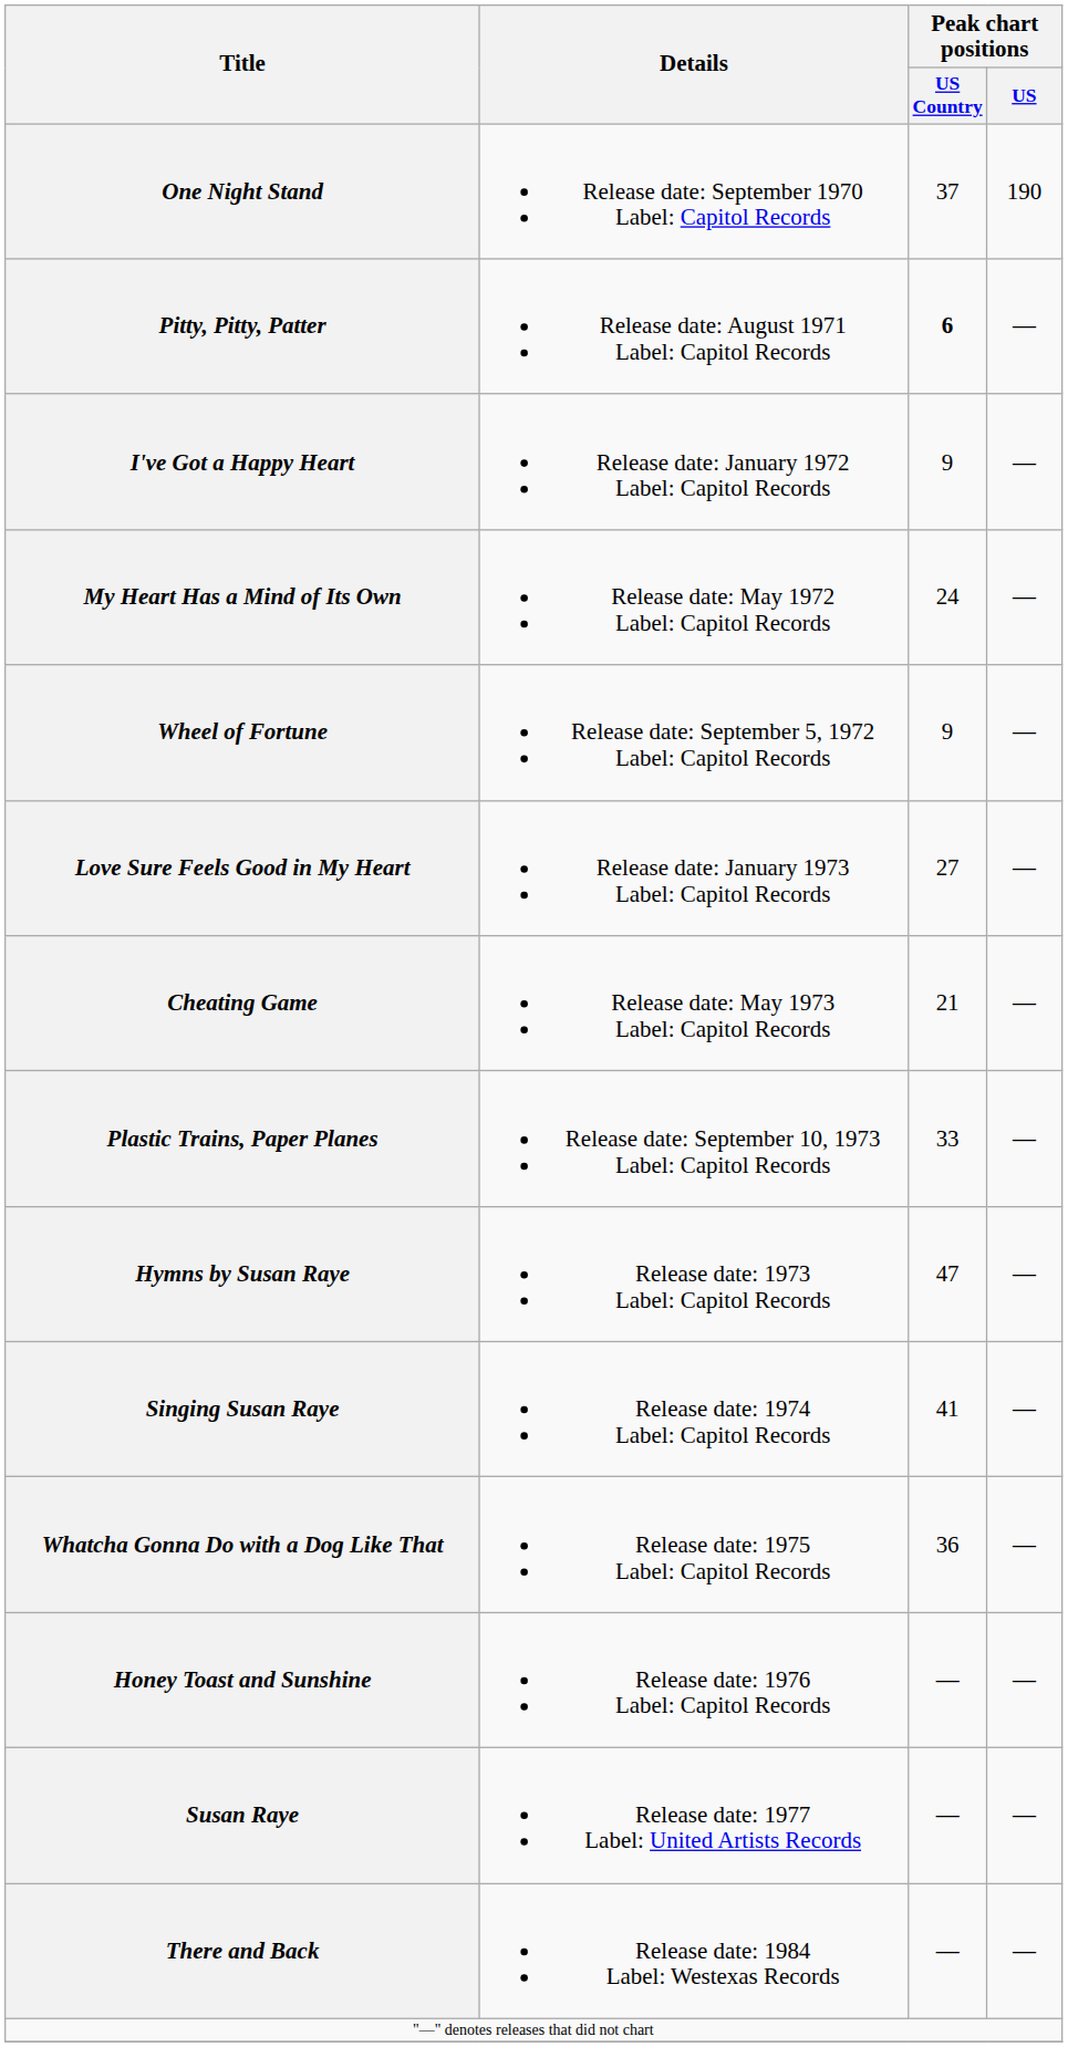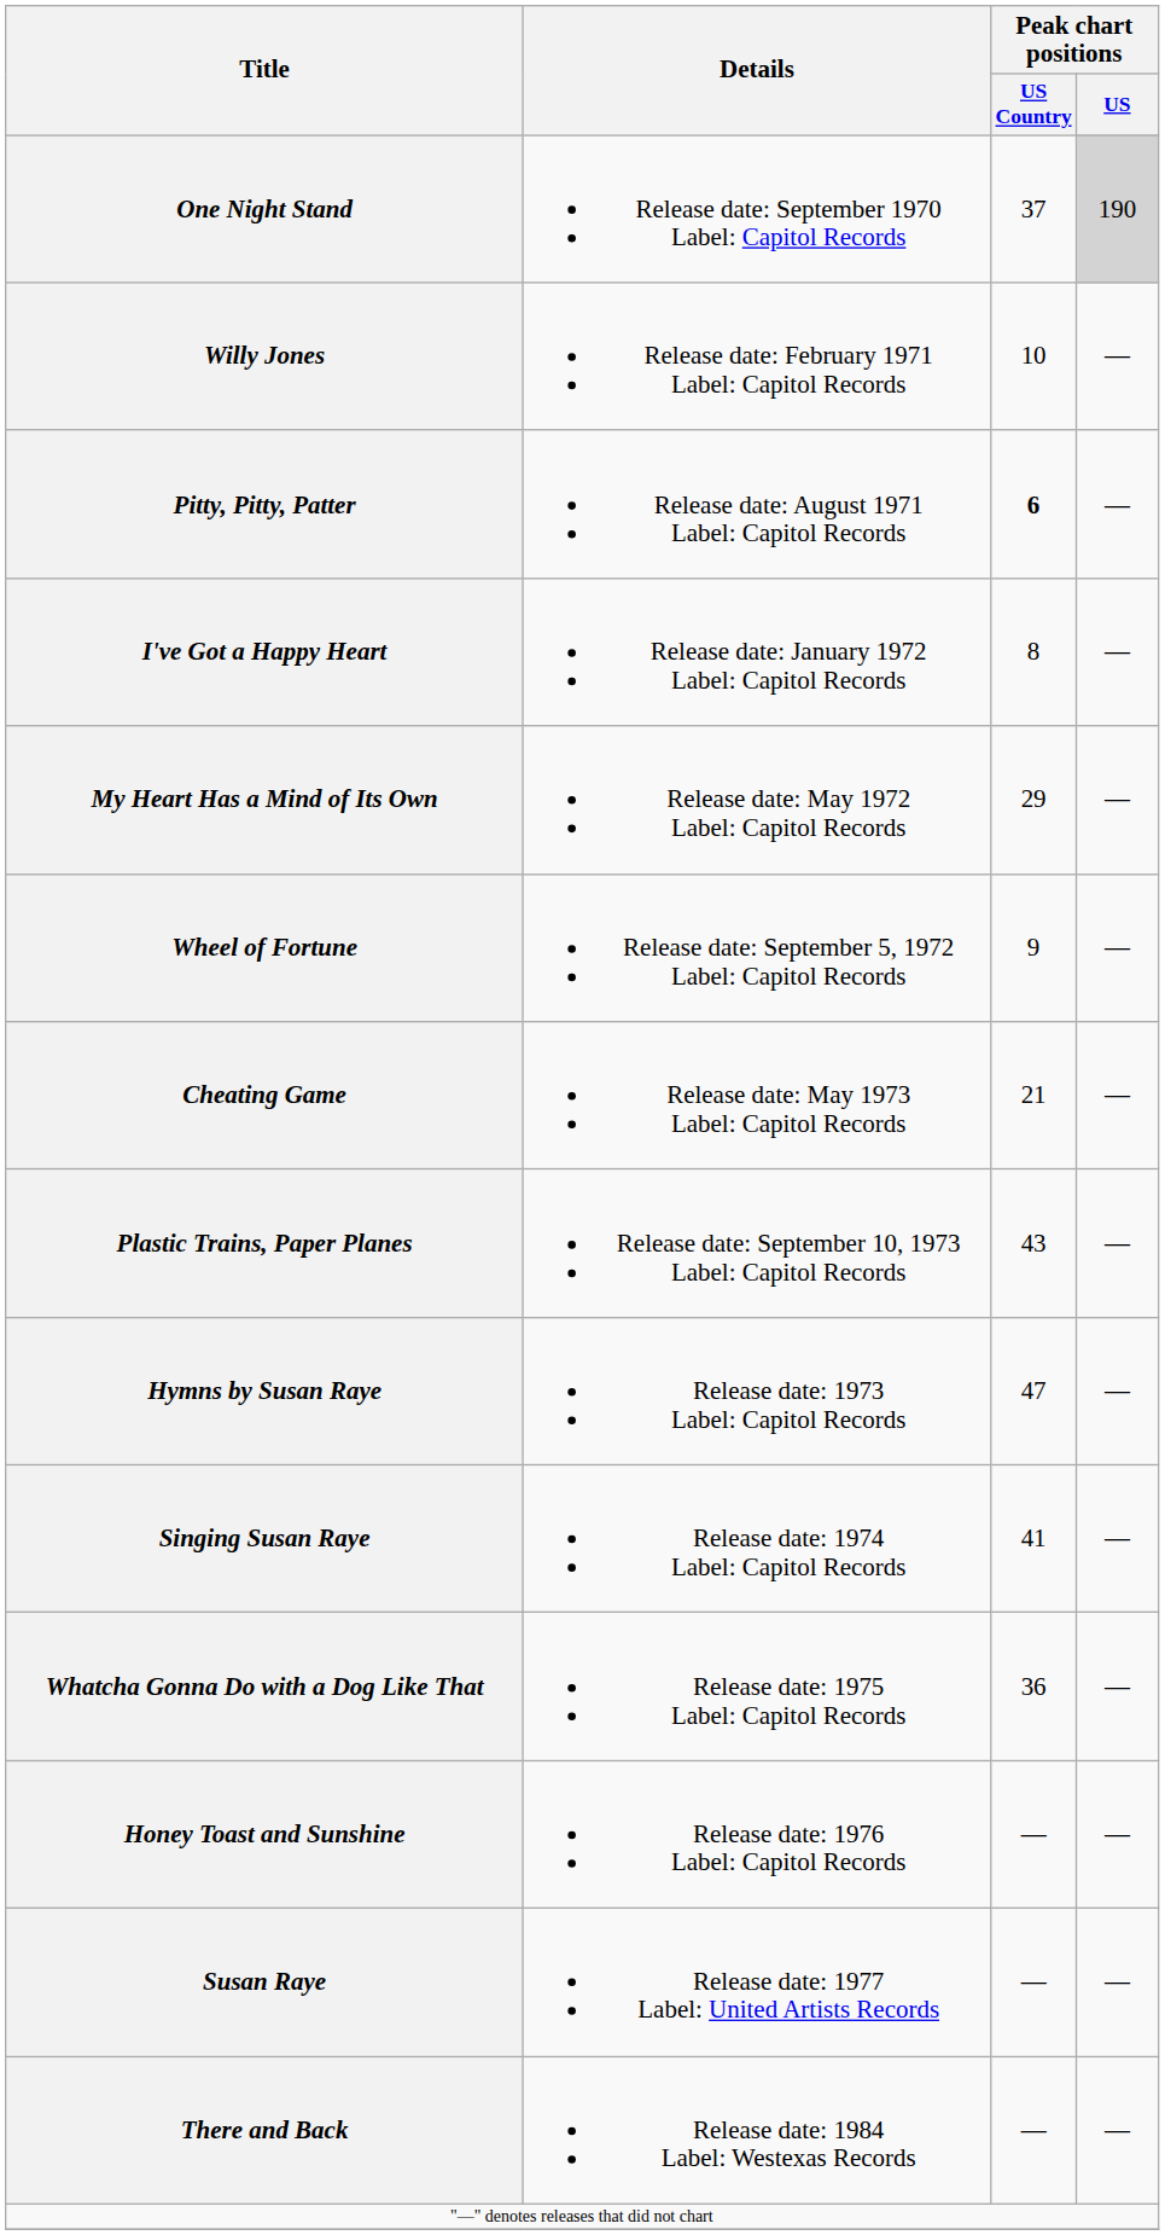 <table class="wikitable plainrowheaders" style="text-align:center;">
 <tr>
 <th rowspan="2" style="width:20em;">Title</th>
 <th rowspan="2" style="width:18em;">Details</th>
 <th colspan="2">Peak chart<br>positions</th>
 </tr>
 <tr style="font-size:smaller;">
 <th width="45"><a href='#'>US Country</a><br></th>
 <th width="45"><a href='#'>US</a><br></th>
 </tr>
 <tr>
 <th scope="row"><em>One Night Stand</em></th>
 <td><br><ul><li>Release date: September 1970</li><li>Label: <a href='#'>Capitol Records</a></li></ul></td>
 <td>37</td>
-<td>190</td>
+<td style="background: lightgrey;">190</td>
+</tr>
+<tr>
+<th scope="row"><em>Willy Jones</em></th>
+<td><br><ul><li>Release date: February 1971</li><li>Label: Capitol Records</li></ul></td>
+<td>10</td>
+<td>—</td>
 </tr>
 <tr>
 <th scope="row"><em>Pitty, Pitty, Patter</em></th>
 <td><br><ul><li>Release date: August 1971</li><li>Label: Capitol Records</li></ul></td>
 <td><strong>6</strong></td>
 <td>—</td>
 </tr>
 <tr>
 <th scope="row"><em>I've Got a Happy Heart</em></th>
 <td><br><ul><li>Release date: January 1972</li><li>Label: Capitol Records</li></ul></td>
-<td>9</td>
+<td>8</td>
 <td>—</td>
 </tr>
 <tr>
 <th scope="row"><em>My Heart Has a Mind of Its Own</em></th>
 <td><br><ul><li>Release date: May 1972</li><li>Label: Capitol Records</li></ul></td>
-<td>24</td>
+<td>29</td>
 <td>—</td>
 </tr>
 <tr>
 <th scope="row"><em>Wheel of Fortune</em></th>
 <td><br><ul><li>Release date: September 5, 1972</li><li>Label: Capitol Records</li></ul></td>
 <td>9</td>
-<td>—</td>
-</tr>
-<tr>
-<th scope="row"><em>Love Sure Feels Good in My Heart</em></th>
-<td><br><ul><li>Release date: January 1973</li><li>Label: Capitol Records</li></ul></td>
-<td>27</td>
 <td>—</td>
 </tr>
 <tr>
 <th scope="row"><em>Cheating Game</em></th>
 <td><br><ul><li>Release date: May 1973</li><li>Label: Capitol Records</li></ul></td>
 <td>21</td>
 <td>—</td>
 </tr>
 <tr>
 <th scope="row"><em>Plastic Trains, Paper Planes</em></th>
 <td><br><ul><li>Release date: September 10, 1973</li><li>Label: Capitol Records</li></ul></td>
-<td>33</td>
+<td>43</td>
 <td>—</td>
 </tr>
 <tr>
 <th scope="row"><em>Hymns by Susan Raye</em></th>
 <td><br><ul><li>Release date: 1973</li><li>Label: Capitol Records</li></ul></td>
 <td>47</td>
 <td>—</td>
 </tr>
 <tr>
 <th scope="row"><em>Singing Susan Raye</em></th>
 <td><br><ul><li>Release date: 1974</li><li>Label: Capitol Records</li></ul></td>
 <td>41</td>
 <td>—</td>
 </tr>
 <tr>
 <th scope="row"><em>Whatcha Gonna Do with a Dog Like That</em></th>
 <td><br><ul><li>Release date: 1975</li><li>Label: Capitol Records</li></ul></td>
 <td>36</td>
 <td>—</td>
 </tr>
 <tr>
 <th scope="row"><em>Honey Toast and Sunshine</em></th>
 <td><br><ul><li>Release date: 1976</li><li>Label: Capitol Records</li></ul></td>
 <td>—</td>
 <td>—</td>
 </tr>
 <tr>
 <th scope="row"><em>Susan Raye</em></th>
 <td><br><ul><li>Release date: 1977</li><li>Label: <a href='#'>United Artists Records</a></li></ul></td>
 <td>—</td>
 <td>—</td>
 </tr>
 <tr>
 <th scope="row"><em>There and Back</em></th>
 <td><br><ul><li>Release date: 1984</li><li>Label: Westexas Records</li></ul></td>
 <td>—</td>
 <td>—</td>
 </tr>
 <tr>
 <td colspan="4" style="font-size: 8pt">"—" denotes releases that did not chart</td>
 </tr>
 <tr>
 </tr>
 </table>
